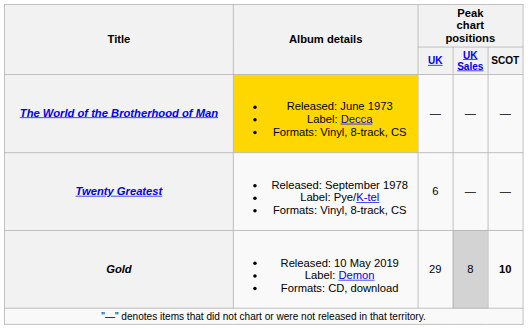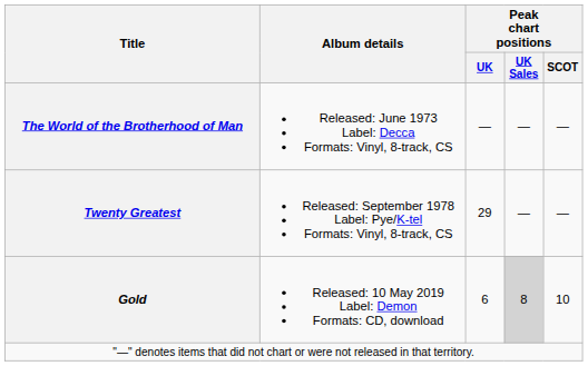 <table class="wikitable plainrowheaders" style="text-align:center;">
 <tr>
 <th scope="col" rowspan="2" style="width:20em;">Title</th>
 <th scope="col" rowspan="2" style="width:16em;">Album details</th>
 <th scope="col" colspan="3">Peak<br>chart<br>positions</th>
 </tr>
 <tr>
 <th style="width:3em;font-size:90%;"><a href='#'>UK</a><br></th>
 <th style="width:3em;font-size:90%;"><a href='#'>UK Sales</a><br></th>
 <th style="width:3em;font-size:90%;">SCOT<br></th>
 </tr>
 <tr>
 <th scope="row"><em><a href='#'>The World of the Brotherhood of Man</a></em></th>
-<td style="background: gold;"><br><ul><li>Released: June 1973</li><li>Label: <a href='#'>Decca</a></li><li>Formats: Vinyl, 8-track, CS</li></ul></td>
+<td><br><ul><li>Released: June 1973</li><li>Label: <a href='#'>Decca</a></li><li>Formats: Vinyl, 8-track, CS</li></ul></td>
 <td>—</td>
 <td>—</td>
 <td>—</td>
 </tr>
 <tr>
 <th scope="row"><em><a href='#'>Twenty Greatest</a></em></th>
 <td><br><ul><li>Released: September 1978</li><li>Label: Pye/<a href='#'>K-tel</a></li><li>Formats: Vinyl, 8-track, CS</li></ul></td>
-<td>6</td>
+<td>29</td>
 <td>—</td>
 <td>—</td>
 </tr>
 <tr>
 <th scope="row"><em>Gold</em></th>
 <td><br><ul><li>Released: 10 May 2019</li><li>Label: <a href='#'>Demon</a></li><li>Formats: CD, download</li></ul></td>
-<td>29</td>
+<td>6</td>
 <td style="background: lightgrey;">8</td>
-<td><strong>10</strong></td>
+<td>10</td>
 </tr>
 <tr>
 <td colspan="15" style="font-size:90%">"—" denotes items that did not chart or were not released in that territory.</td>
 </tr>
 </table>
